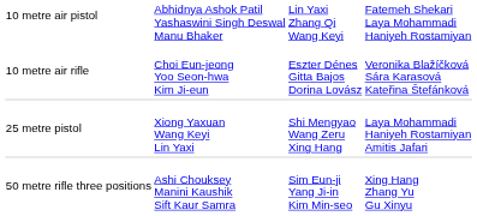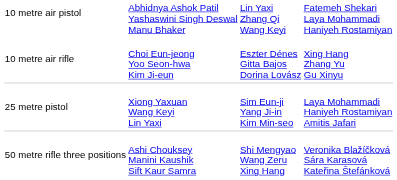 <table>
 <tr>
 <td>10 metre air pistol<br></td>
 <td><br><a href='#'>Abhidnya Ashok Patil</a><br><a href='#'>Yashaswini Singh Deswal</a><br><a href='#'>Manu Bhaker</a></td>
 <td><br><a href='#'>Lin Yaxi</a><br><a href='#'>Zhang Qi</a><br><a href='#'>Wang Keyi</a></td>
 <td><br><a href='#'>Fatemeh Shekari</a><br><a href='#'>Laya Mohammadi</a><br><a href='#'>Haniyeh Rostamiyan</a></td>
 </tr>
 <tr>
 <td>10 metre air rifle<br></td>
 <td><br><a href='#'>Choi Eun-jeong</a><br><a href='#'>Yoo Seon-hwa</a><br><a href='#'>Kim Ji-eun</a></td>
 <td><br><a href='#'>Eszter Dénes</a><br><a href='#'>Gitta Bajos</a><br><a href='#'>Dorina Lovász</a></td>
-<td><br><a href='#'>Veronika Blažíčková</a><br><a href='#'>Sára Karasová</a><br><a href='#'>Kateřina Štefánková</a></td>
+<td><br><a href='#'>Xing Hang</a><br><a href='#'>Zhang Yu</a><br><a href='#'>Gu Xinyu</a></td>
 </tr>
 <tr bgcolor=#DDDDDD>
 <td colspan=7></td>
 </tr>
 <tr>
 <td>25 metre pistol<br></td>
 <td><br><a href='#'>Xiong Yaxuan</a><br><a href='#'>Wang Keyi</a><br><a href='#'>Lin Yaxi</a></td>
-<td><br><a href='#'>Shi Mengyao</a><br><a href='#'>Wang Zeru</a><br><a href='#'>Xing Hang</a></td>
+<td><br><a href='#'>Sim Eun-ji</a><br><a href='#'>Yang Ji-in</a><br><a href='#'>Kim Min-seo</a></td>
 <td><br><a href='#'>Laya Mohammadi</a><br><a href='#'>Haniyeh Rostamiyan</a><br><a href='#'>Amitis Jafari</a></td>
 </tr>
 <tr bgcolor=#DDDDDD>
 <td colspan=7></td>
 </tr>
 <tr>
 <td>50 metre rifle three positions<br></td>
 <td><br><a href='#'>Ashi Chouksey</a><br><a href='#'>Manini Kaushik</a><br><a href='#'>Sift Kaur Samra</a></td>
-<td><br><a href='#'>Sim Eun-ji</a><br><a href='#'>Yang Ji-in</a><br><a href='#'>Kim Min-seo</a></td>
-<td><br><a href='#'>Xing Hang</a><br><a href='#'>Zhang Yu</a><br><a href='#'>Gu Xinyu</a></td>
+<td><br><a href='#'>Shi Mengyao</a><br><a href='#'>Wang Zeru</a><br><a href='#'>Xing Hang</a></td>
+<td><br><a href='#'>Veronika Blažíčková</a><br><a href='#'>Sára Karasová</a><br><a href='#'>Kateřina Štefánková</a></td>
 </tr>
 </table>
